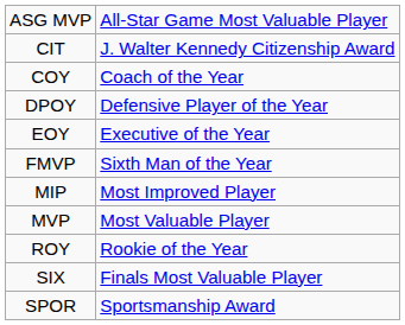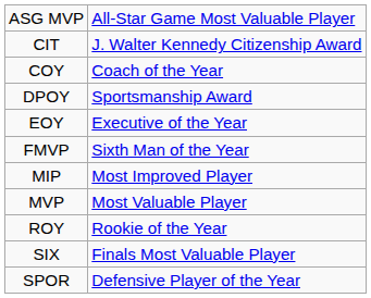 <table class="wikitable" style="font-size:95%">
 <tr>
 <td align=center>ASG MVP</td>
 <td><a href='#'>All-Star Game Most Valuable Player</a></td>
 </tr>
 <tr>
 <td align=center>CIT</td>
 <td><a href='#'>J. Walter Kennedy Citizenship Award</a></td>
 </tr>
 <tr>
 <td align=center>COY</td>
 <td><a href='#'>Coach of the Year</a></td>
 </tr>
 <tr>
 <td align=center>DPOY</td>
-<td><a href='#'>Defensive Player of the Year</a></td>
+<td><a href='#'>Sportsmanship Award</a></td>
 </tr>
 <tr>
 <td align=center>EOY</td>
 <td><a href='#'>Executive of the Year</a></td>
 </tr>
 <tr>
 <td align=center>FMVP</td>
 <td><a href='#'>Sixth Man of the Year</a></td>
 </tr>
 <tr>
 <td align=center>MIP</td>
 <td><a href='#'>Most Improved Player</a></td>
 </tr>
 <tr>
 <td align=center>MVP</td>
 <td><a href='#'>Most Valuable Player</a></td>
 </tr>
 <tr>
 <td align=center>ROY</td>
 <td><a href='#'>Rookie of the Year</a></td>
 </tr>
 <tr>
 <td align=center>SIX</td>
 <td><a href='#'>Finals Most Valuable Player</a></td>
 </tr>
 <tr>
 <td align=center>SPOR</td>
-<td><a href='#'>Sportsmanship Award</a></td>
+<td><a href='#'>Defensive Player of the Year</a></td>
 </tr>
 </table>
